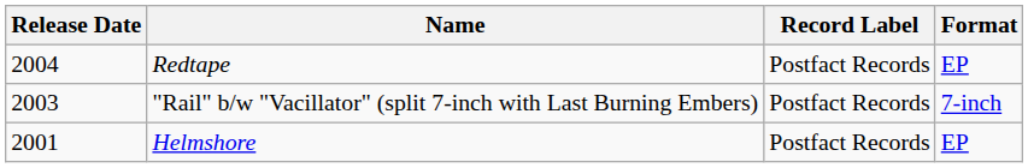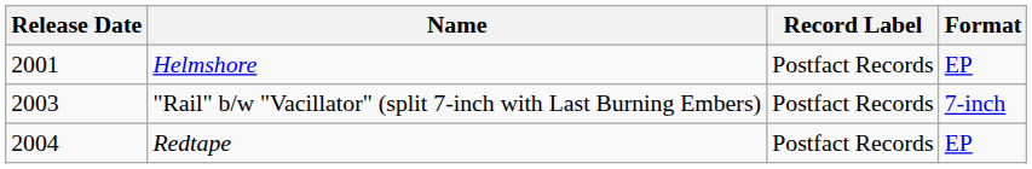 <table class="wikitable" style="font-size:95%;">
 <tr>
 <th>Release Date</th>
 <th>Name</th>
 <th>Record Label</th>
 <th>Format</th>
 </tr>
 <tr>
-<td>2004</td>
-<td><em>Redtape</em></td>
+<td>2001</td>
+<td><em><a href='#'>Helmshore</a></em></td>
 <td>Postfact Records</td>
 <td><a href='#'>EP</a></td>
 </tr>
 <tr>
 <td>2003</td>
 <td>"Rail" b/w "Vacillator" (split 7-inch with Last Burning Embers)</td>
 <td>Postfact Records</td>
 <td><a href='#'>7-inch</a></td>
 </tr>
 <tr>
-<td>2001</td>
-<td><em><a href='#'>Helmshore</a></em></td>
+<td>2004</td>
+<td><em>Redtape</em></td>
 <td>Postfact Records</td>
 <td><a href='#'>EP</a></td>
 </tr>
 </table>
